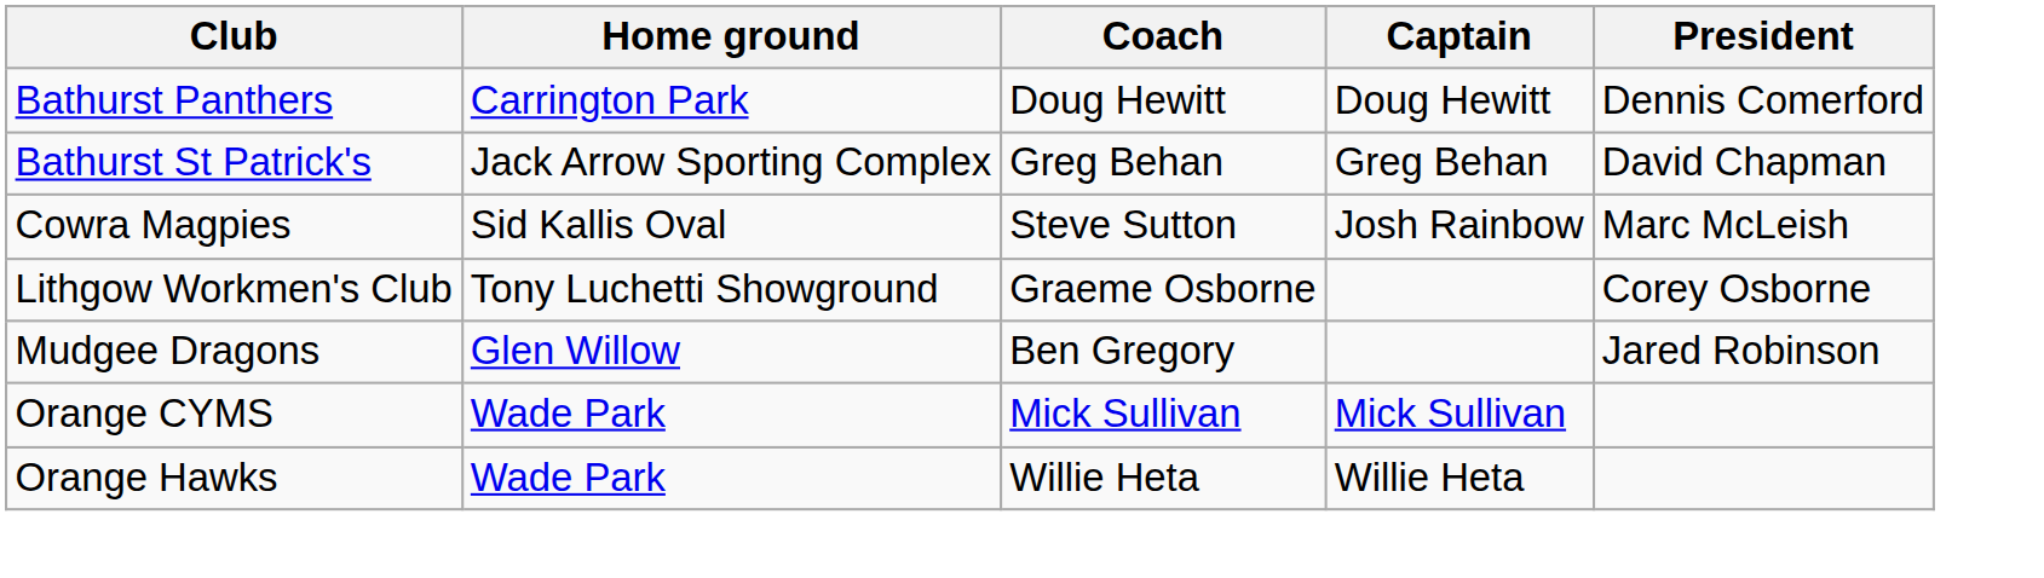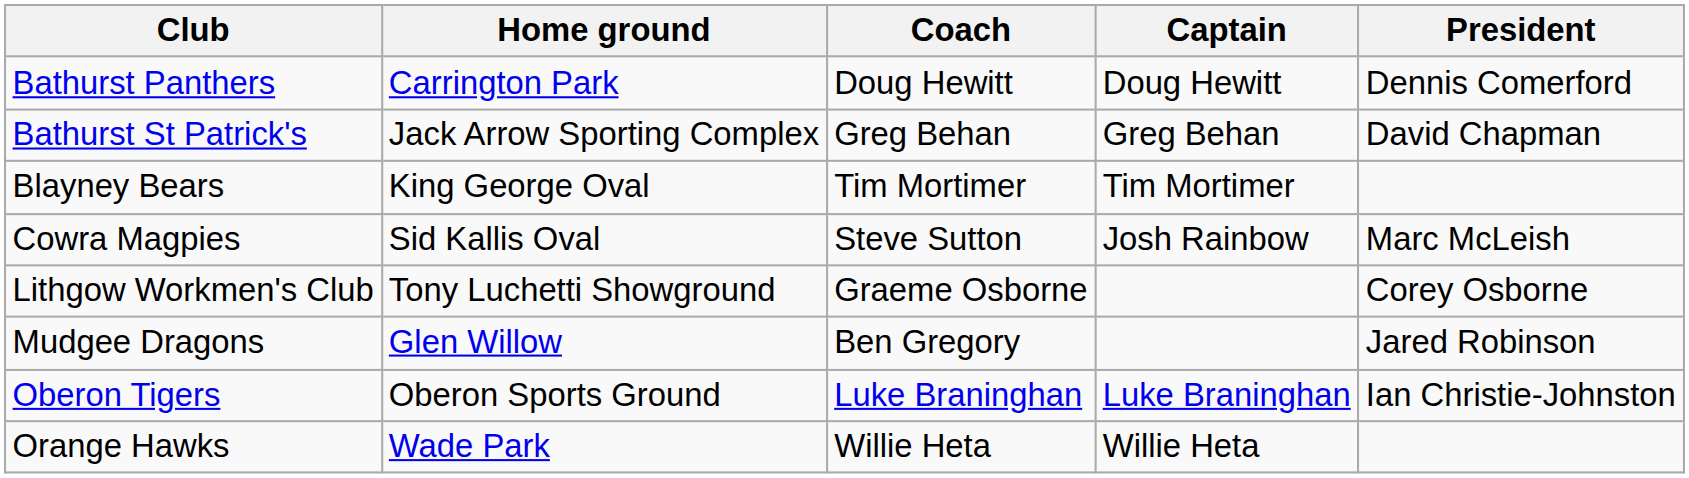 <table class="wikitable sortable">
 <tr>
 <th>Club</th>
 <th>Home ground</th>
 <th>Coach</th>
 <th>Captain</th>
 <th>President</th>
 </tr>
 <tr>
 <td> <a href='#'>Bathurst Panthers</a></td>
 <td><a href='#'>Carrington Park</a></td>
 <td>Doug Hewitt</td>
 <td>Doug Hewitt</td>
 <td>Dennis Comerford</td>
 </tr>
 <tr>
 <td> <a href='#'>Bathurst St Patrick's</a></td>
 <td>Jack Arrow Sporting Complex</td>
 <td>Greg Behan</td>
 <td>Greg Behan</td>
 <td>David Chapman</td>
 </tr>
 <tr>
+<td> Blayney Bears</td>
+<td>King George Oval</td>
+<td>Tim Mortimer</td>
+<td>Tim Mortimer</td>
+<td></td>
+</tr>
+<tr>
 <td> Cowra Magpies</td>
 <td>Sid Kallis Oval</td>
 <td>Steve Sutton</td>
 <td>Josh Rainbow</td>
 <td>Marc McLeish</td>
 </tr>
 <tr>
 <td> Lithgow Workmen's Club</td>
 <td>Tony Luchetti Showground</td>
 <td>Graeme Osborne</td>
 <td></td>
 <td>Corey Osborne</td>
 </tr>
 <tr>
 <td> Mudgee Dragons</td>
 <td><a href='#'>Glen Willow</a></td>
 <td>Ben Gregory</td>
 <td></td>
 <td>Jared Robinson</td>
 </tr>
 <tr>
-<td> Orange CYMS</td>
-<td><a href='#'>Wade Park</a></td>
-<td><a href='#'>Mick Sullivan</a></td>
-<td><a href='#'>Mick Sullivan</a></td>
-<td></td>
+<td> <a href='#'>Oberon Tigers</a></td>
+<td>Oberon Sports Ground</td>
+<td><a href='#'>Luke Braninghan</a></td>
+<td><a href='#'>Luke Braninghan</a></td>
+<td>Ian Christie-Johnston</td>
 </tr>
 <tr>
 <td> Orange Hawks</td>
 <td><a href='#'>Wade Park</a></td>
 <td>Willie Heta</td>
 <td>Willie Heta</td>
 <td></td>
 </tr>
 </table>
